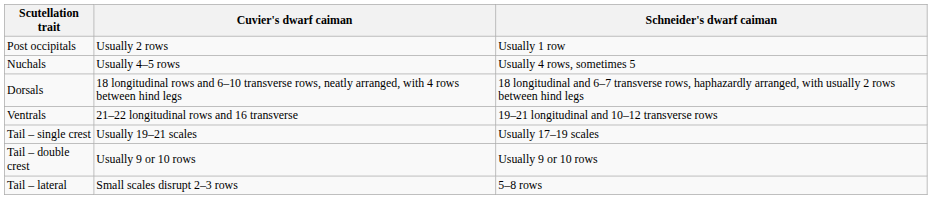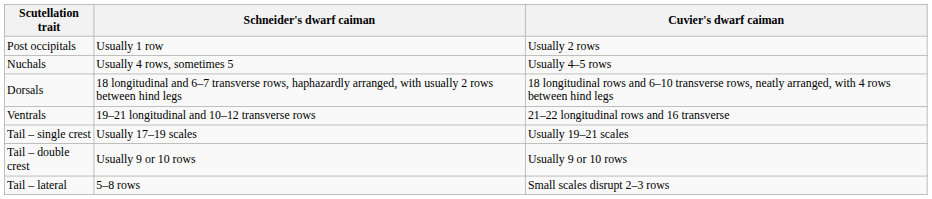 <table class="wikitable">
 <tr>
 <th>Scutellation trait</th>
+<th>Schneider's dwarf caiman</th>
 <th>Cuvier's dwarf caiman</th>
-<th>Schneider's dwarf caiman</th>
 </tr>
 <tr>
 <td>Post occipitals</td>
+<td>Usually 1 row</td>
 <td>Usually 2 rows</td>
-<td>Usually 1 row</td>
 </tr>
 <tr>
 <td>Nuchals</td>
+<td>Usually 4 rows, sometimes 5</td>
 <td>Usually 4–5 rows</td>
-<td>Usually 4 rows, sometimes 5</td>
 </tr>
 <tr>
 <td>Dorsals</td>
+<td>18 longitudinal and 6–7 transverse rows, haphazardly arranged, with usually 2 rows between hind legs</td>
 <td>18 longitudinal rows and 6–10 transverse rows, neatly arranged, with 4 rows between hind legs</td>
-<td>18 longitudinal and 6–7 transverse rows, haphazardly arranged, with usually 2 rows between hind legs</td>
 </tr>
 <tr>
 <td>Ventrals</td>
+<td>19–21 longitudinal and 10–12 transverse rows</td>
 <td>21–22 longitudinal rows and 16 transverse</td>
-<td>19–21 longitudinal and 10–12 transverse rows</td>
 </tr>
 <tr>
 <td>Tail – single crest</td>
+<td>Usually 17–19 scales</td>
 <td>Usually 19–21 scales</td>
-<td>Usually 17–19 scales</td>
 </tr>
 <tr>
 <td>Tail – double crest</td>
 <td>Usually 9 or 10 rows</td>
 <td>Usually 9 or 10 rows</td>
 </tr>
 <tr>
 <td>Tail – lateral</td>
+<td>5–8 rows</td>
 <td>Small scales disrupt 2–3 rows</td>
-<td>5–8 rows</td>
 </tr>
 </table>
